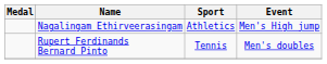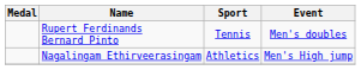 <table class="wikitable sortable"  style="font-size:100%; text-align:center;">
 <tr>
 <th>Medal</th>
 <th>Name</th>
 <th>Sport</th>
 <th>Event</th>
 </tr>
 <tr>
 <td></td>
+<td align=left><a href='#'>Rupert Ferdinands</a><br><a href='#'>Bernard Pinto</a></td>
+<td> <a href='#'>Tennis</a></td>
+<td><a href='#'>Men's doubles</a></td>
+</tr>
+<tr>
+<td></td>
 <td align=left><a href='#'>Nagalingam Ethirveerasingam</a></td>
 <td> <a href='#'>Athletics</a></td>
 <td><a href='#'>Men's High jump</a></td>
 </tr>
 <tr>
-<td></td>
-<td align=left><a href='#'>Rupert Ferdinands</a><br><a href='#'>Bernard Pinto</a></td>
-<td> <a href='#'>Tennis</a></td>
-<td><a href='#'>Men's doubles</a></td>
-</tr>
-<tr>
 </tr>
 </table>
